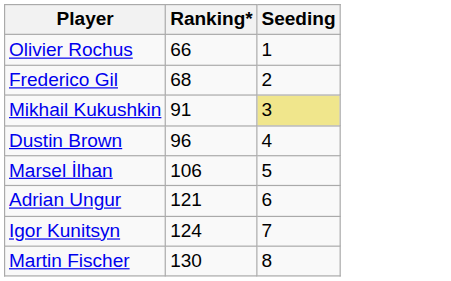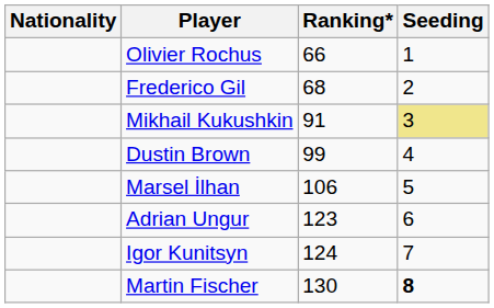 <table class="wikitable" border="1">
 <tr>
+<th>Nationality</th>
 <th>Player</th>
 <th>Ranking*</th>
 <th>Seeding</th>
 </tr>
 <tr>
+<td></td>
 <td><a href='#'>Olivier Rochus</a></td>
 <td>66</td>
 <td>1</td>
 </tr>
 <tr>
+<td></td>
 <td><a href='#'>Frederico Gil</a></td>
 <td>68</td>
 <td>2</td>
 </tr>
 <tr>
+<td></td>
 <td><a href='#'>Mikhail Kukushkin</a></td>
 <td>91</td>
 <td style="background: khaki;">3</td>
 </tr>
 <tr>
+<td></td>
 <td><a href='#'>Dustin Brown</a></td>
-<td>96</td>
+<td>99</td>
 <td>4</td>
 </tr>
 <tr>
+<td></td>
 <td><a href='#'>Marsel İlhan</a></td>
 <td>106</td>
 <td>5</td>
 </tr>
 <tr>
+<td></td>
 <td><a href='#'>Adrian Ungur</a></td>
-<td>121</td>
+<td>123</td>
 <td>6</td>
 </tr>
 <tr>
+<td></td>
 <td><a href='#'>Igor Kunitsyn</a></td>
 <td>124</td>
 <td>7</td>
 </tr>
 <tr>
+<td></td>
 <td><a href='#'>Martin Fischer</a></td>
 <td>130</td>
-<td>8</td>
+<td><strong>8</strong></td>
 </tr>
 </table>
